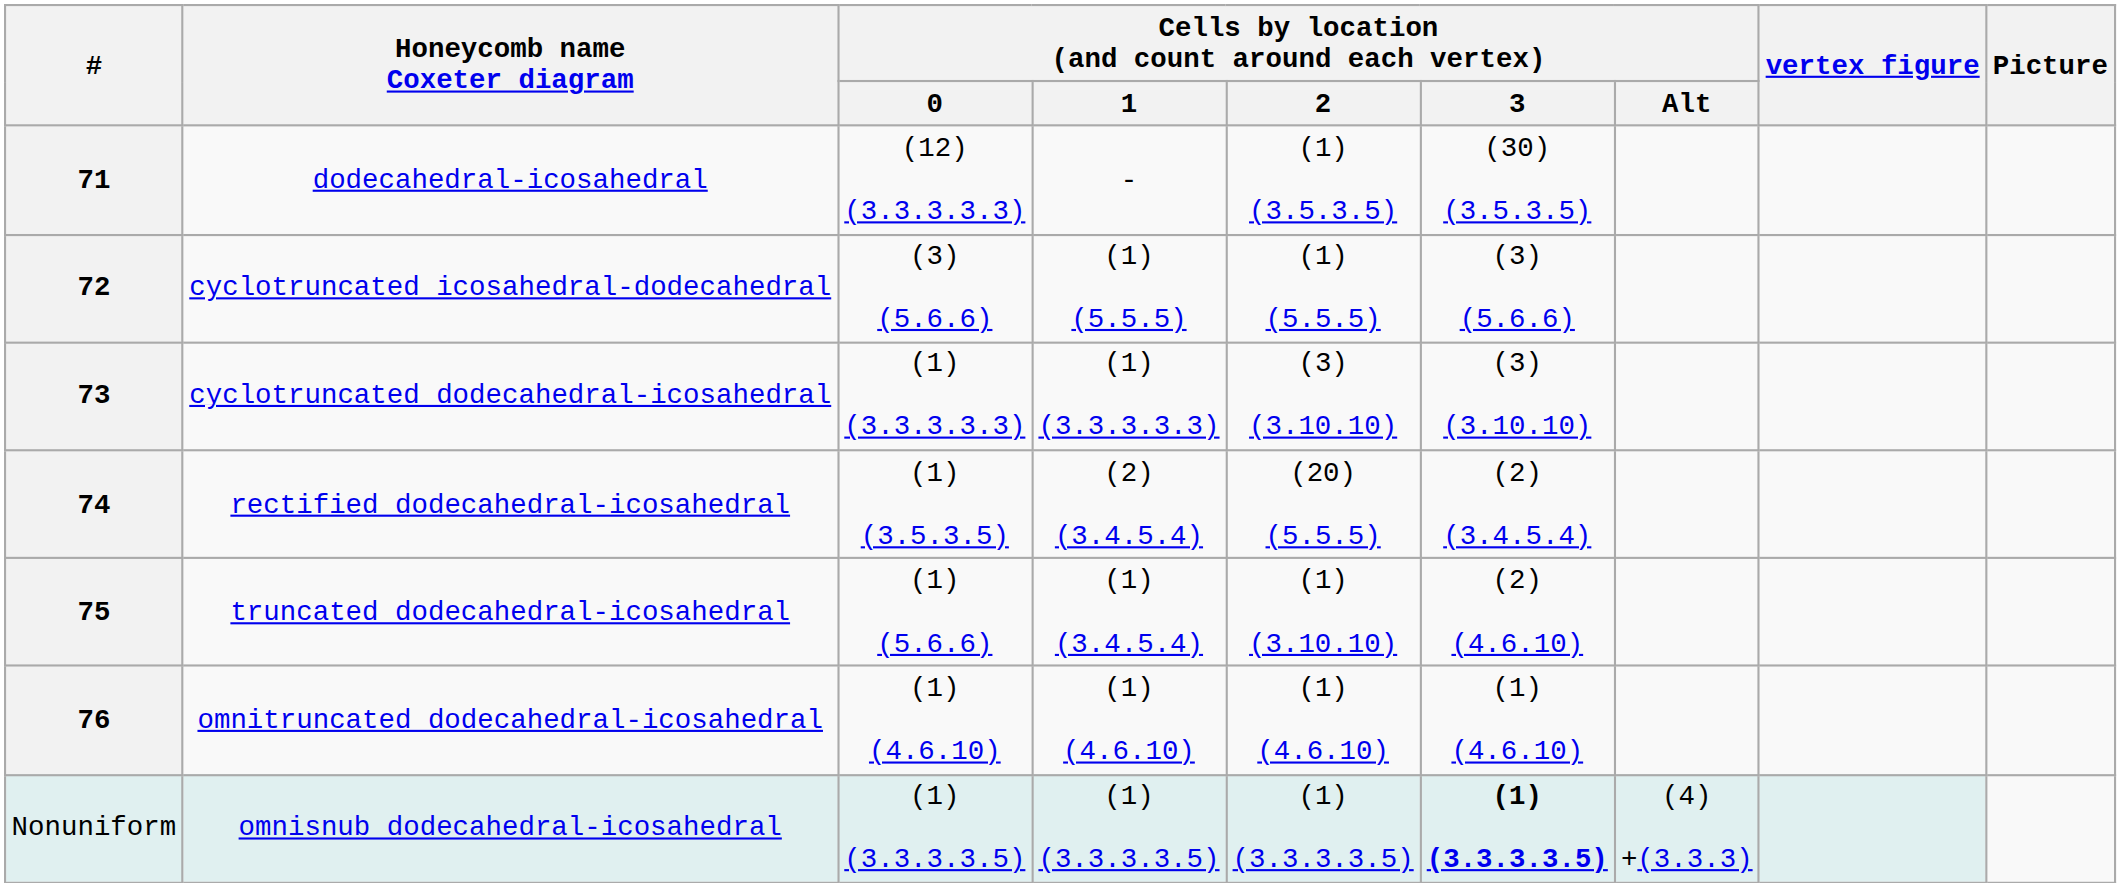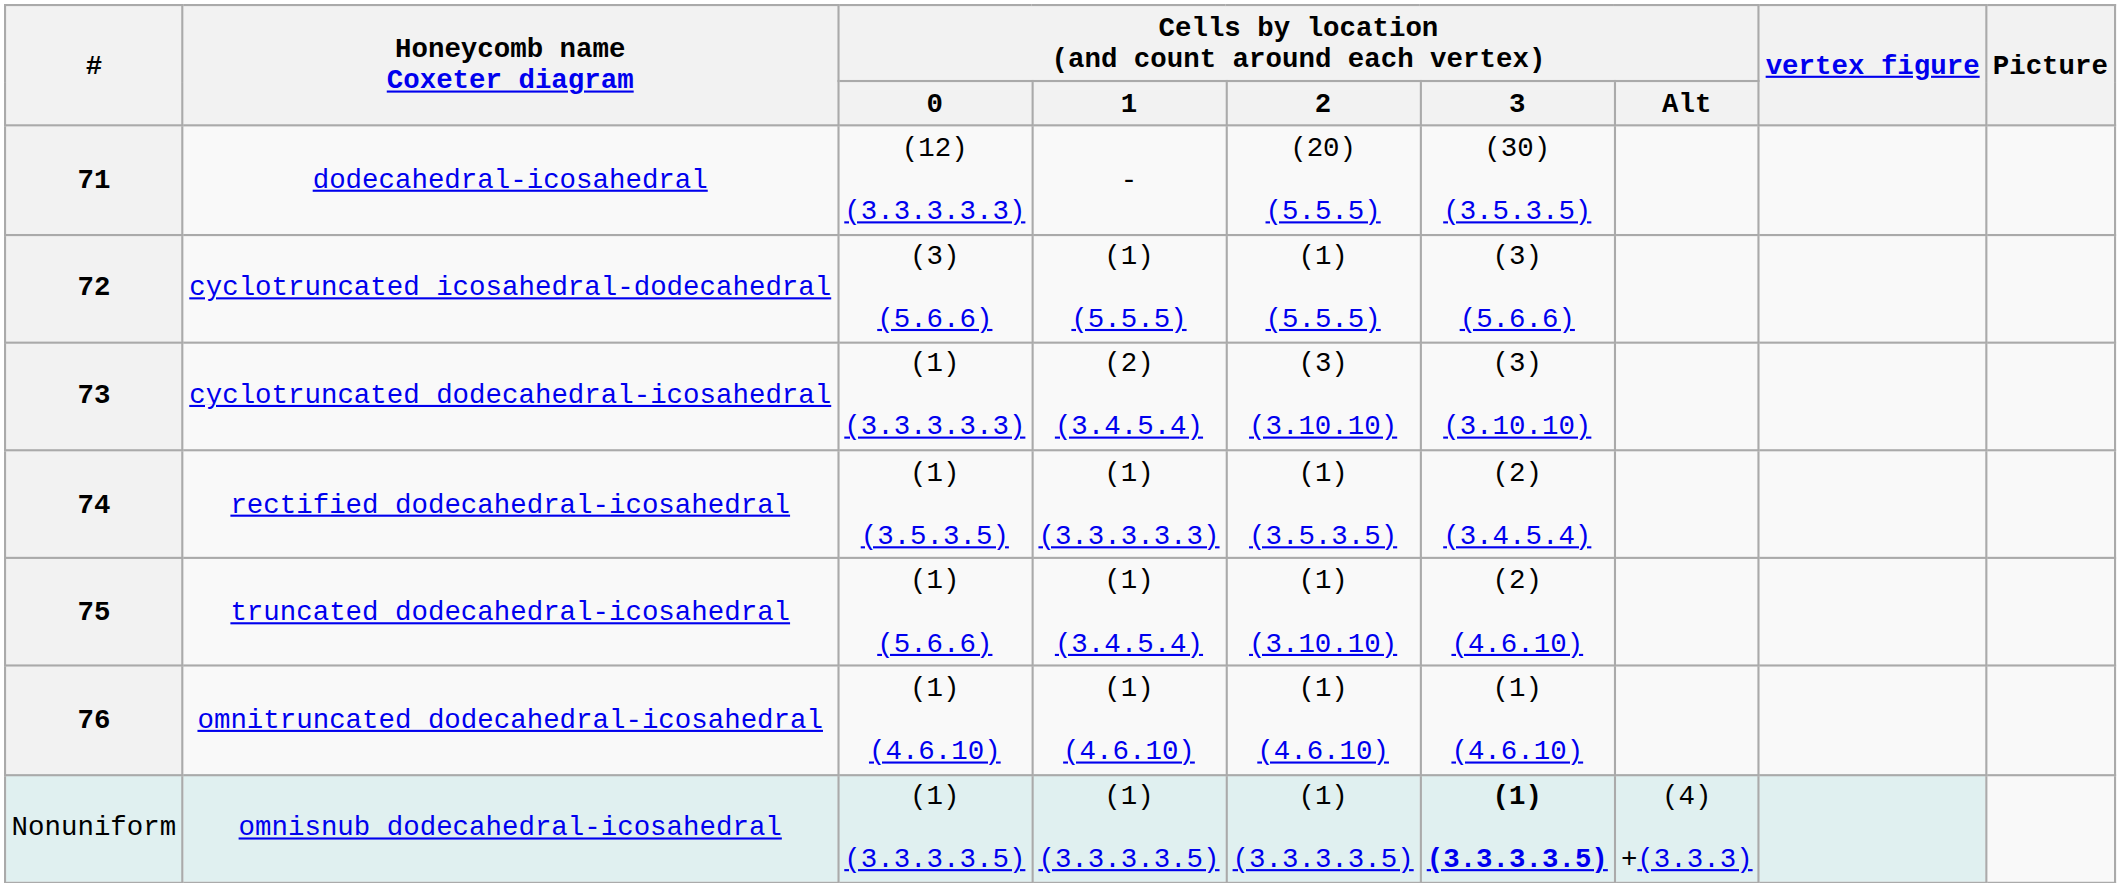 <table class="wikitable">
 <tr>
 <th rowspan=2>#</th>
 <th rowspan=2>Honeycomb name<br><a href='#'>Coxeter diagram</a></th>
 <th colspan=5>Cells by location<br>(and count around each vertex)</th>
 <th rowspan=2><a href='#'>vertex figure</a></th>
 <th rowspan=2>Picture</th>
 </tr>
 <tr>
 <th>0<br></th>
 <th>1<br></th>
 <th>2<br></th>
 <th>3<br></th>
 <th>Alt</th>
 </tr>
 <tr align=center>
 <th>71</th>
 <td><a href='#'>dodecahedral-icosahedral</a><br></td>
 <td>(12)<br><br><a href='#'>(3.3.3.3.3)</a></td>
 <td>-</td>
-<td>(1)<br><br><a href='#'>(3.5.3.5)</a></td>
+<td>(20)<br><br><a href='#'>(5.5.5)</a></td>
 <td>(30)<br><br><a href='#'>(3.5.3.5)</a></td>
 <td></td>
 <td></td>
 <td></td>
 </tr>
 <tr align=center>
 <th>72</th>
 <td><a href='#'>cyclotruncated icosahedral-dodecahedral</a><br></td>
 <td>(3)<br><br><a href='#'>(5.6.6)</a></td>
 <td>(1)<br><br><a href='#'>(5.5.5)</a></td>
 <td>(1)<br><br><a href='#'>(5.5.5)</a></td>
 <td>(3)<br><br><a href='#'>(5.6.6)</a></td>
 <td></td>
 <td></td>
 <td></td>
 </tr>
 <tr align=center>
 <th>73</th>
 <td><a href='#'>cyclotruncated dodecahedral-icosahedral</a><br></td>
 <td>(1)<br><br><a href='#'>(3.3.3.3.3)</a></td>
-<td>(1)<br><br><a href='#'>(3.3.3.3.3)</a></td>
+<td>(2)<br><br><a href='#'>(3.4.5.4)</a></td>
 <td>(3)<br><br><a href='#'>(3.10.10)</a></td>
 <td>(3)<br><br><a href='#'>(3.10.10)</a></td>
 <td></td>
 <td></td>
 <td></td>
 </tr>
 <tr align=center>
 <th>74</th>
 <td><a href='#'>rectified dodecahedral-icosahedral</a><br></td>
 <td>(1)<br><br><a href='#'>(3.5.3.5)</a></td>
-<td>(2)<br><br><a href='#'>(3.4.5.4)</a></td>
-<td>(20)<br><br><a href='#'>(5.5.5)</a></td>
+<td>(1)<br><br><a href='#'>(3.3.3.3.3)</a></td>
+<td>(1)<br><br><a href='#'>(3.5.3.5)</a></td>
 <td>(2)<br><br><a href='#'>(3.4.5.4)</a></td>
 <td></td>
 <td></td>
 <td></td>
 </tr>
 <tr align=center>
 <th>75</th>
 <td><a href='#'>truncated dodecahedral-icosahedral</a><br></td>
 <td>(1)<br><br><a href='#'>(5.6.6)</a></td>
 <td>(1)<br><br><a href='#'>(3.4.5.4)</a></td>
 <td>(1)<br><br><a href='#'>(3.10.10)</a></td>
 <td>(2)<br><br><a href='#'>(4.6.10)</a></td>
 <td></td>
 <td></td>
 <td></td>
 </tr>
 <tr align=center>
 <th>76</th>
 <td><a href='#'>omnitruncated dodecahedral-icosahedral</a><br></td>
 <td>(1)<br><br><a href='#'>(4.6.10)</a></td>
 <td>(1)<br><br><a href='#'>(4.6.10)</a></td>
 <td>(1)<br><br><a href='#'>(4.6.10)</a></td>
 <td>(1)<br><br><a href='#'>(4.6.10)</a></td>
 <td></td>
 <td></td>
 <td></td>
 </tr>
 <tr align=center BGCOLOR="#e0f0f0">
 <td>Nonuniform</td>
 <td><a href='#'>omnisnub dodecahedral-icosahedral</a><br></td>
 <td>(1)<br><br><a href='#'>(3.3.3.3.5)</a></td>
 <td>(1)<br><br><a href='#'>(3.3.3.3.5)</a></td>
 <td>(1)<br><br><a href='#'>(3.3.3.3.5)</a></td>
 <td><strong>(1)<br><br><a href='#'>(3.3.3.3.5)</a></strong></td>
 <td>(4)<br><br>+<a href='#'>(3.3.3)</a></td>
 <td></td>
 </tr>
 </table>
